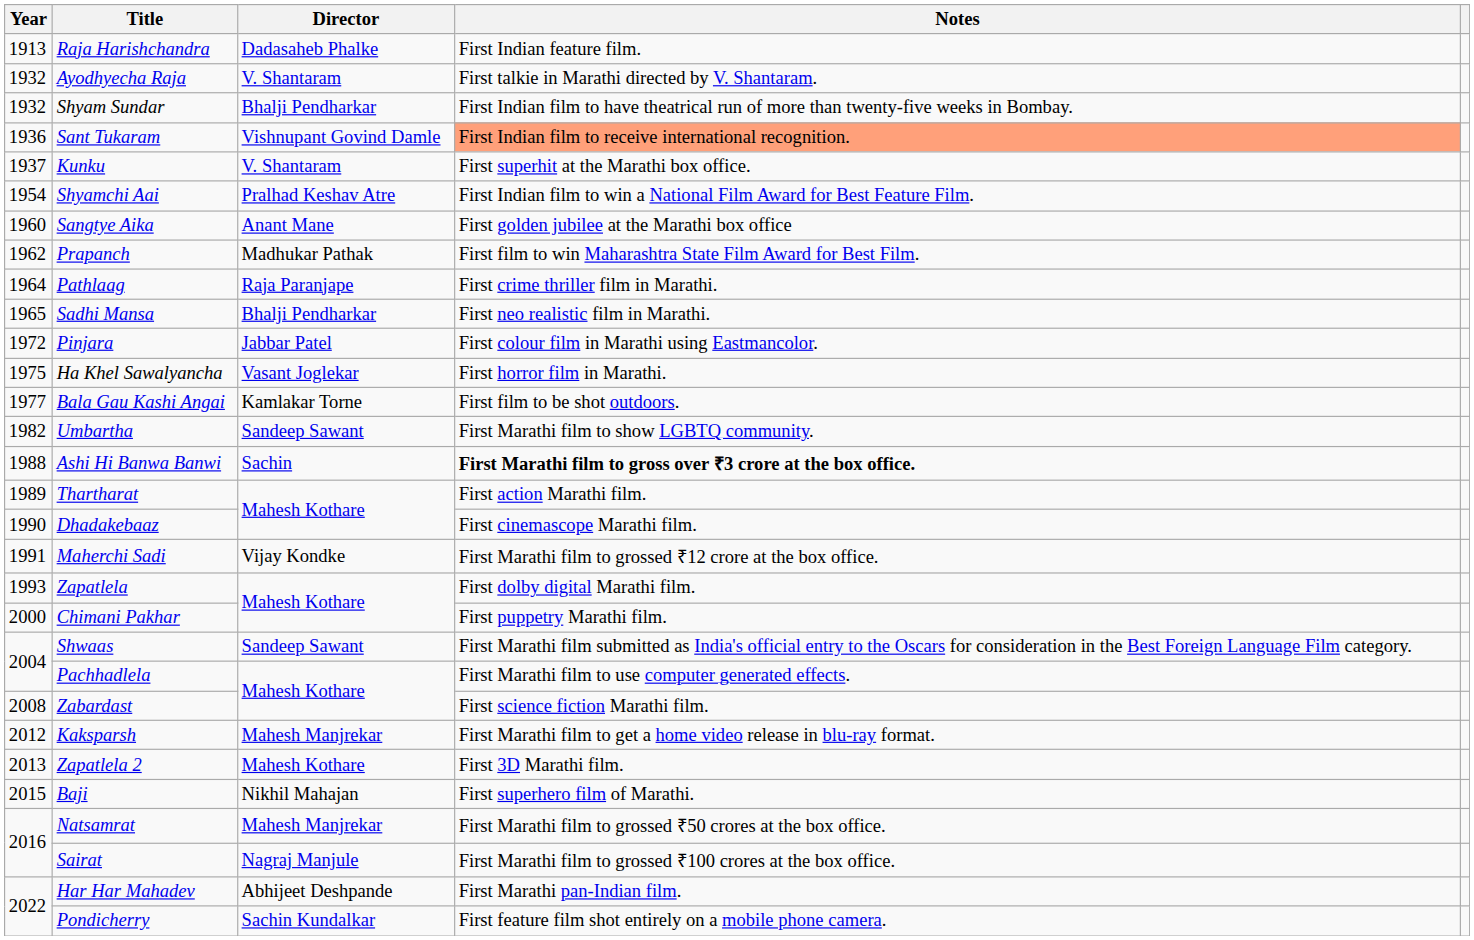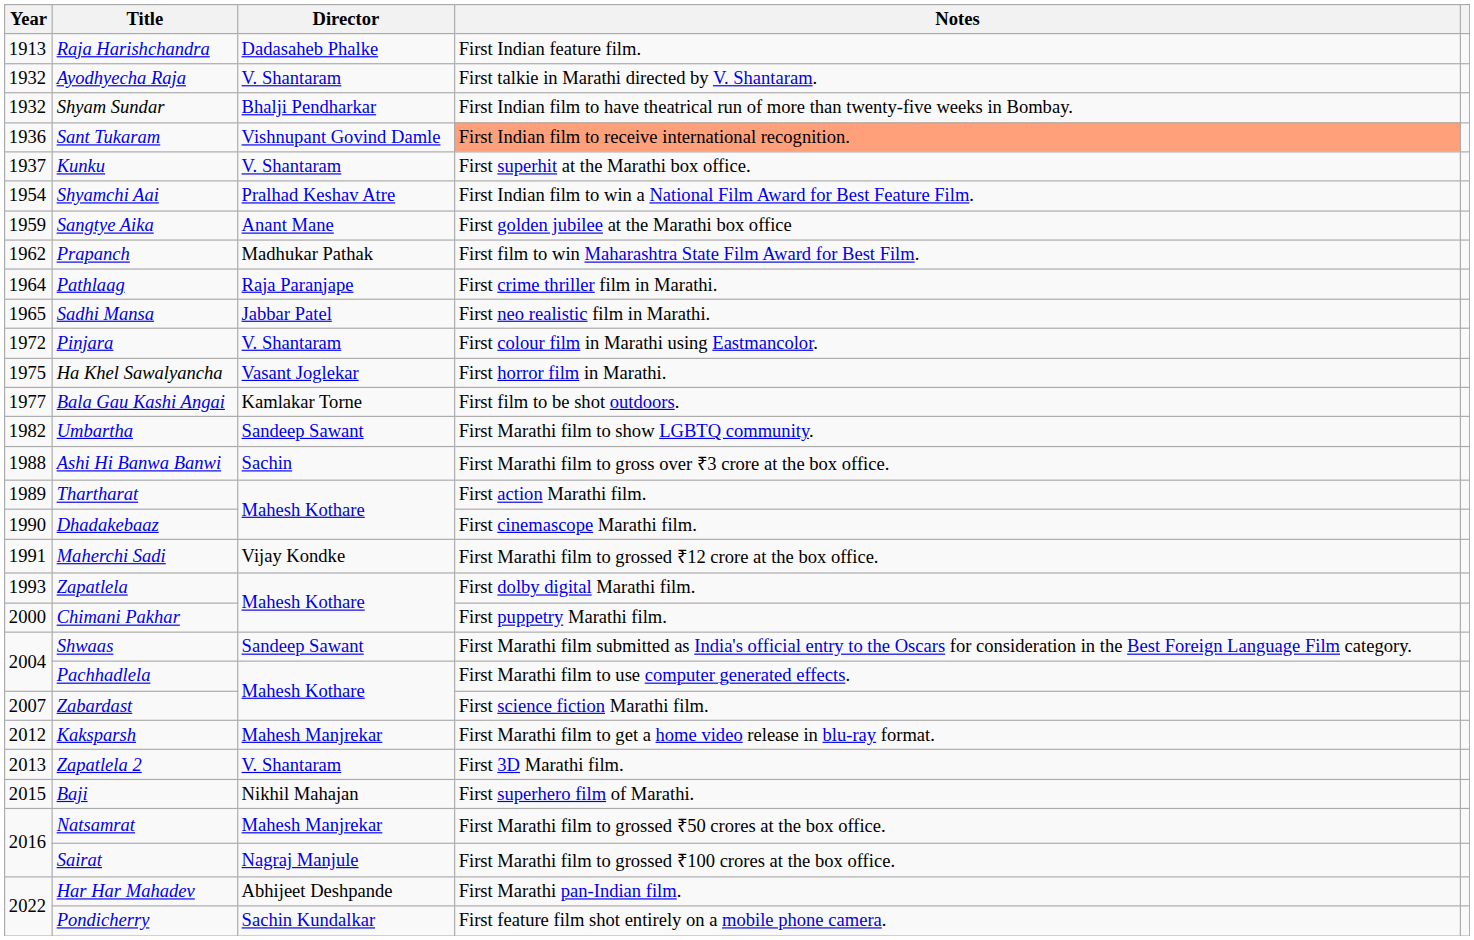 <table class="wikitable" width="100%">
 <tr>
 <th>Year</th>
 <th>Title</th>
 <th>Director</th>
 <th>Notes</th>
 <th></th>
 </tr>
 <tr>
 <td>1913</td>
 <td><em><a href='#'>Raja Harishchandra</a></em></td>
 <td><a href='#'>Dadasaheb Phalke</a></td>
 <td>First Indian feature film.</td>
 <td></td>
 </tr>
 <tr>
 <td>1932</td>
 <td><em><a href='#'>Ayodhyecha Raja</a></em></td>
 <td><a href='#'>V. Shantaram</a></td>
 <td>First talkie in Marathi directed by <a href='#'>V. Shantaram</a>.</td>
 <td></td>
 </tr>
 <tr>
 <td>1932</td>
 <td><em>Shyam Sundar</em></td>
 <td><a href='#'>Bhalji Pendharkar</a></td>
 <td>First Indian film to have theatrical run of more than twenty-five weeks in Bombay.</td>
 <td></td>
 </tr>
 <tr>
 <td>1936</td>
 <td><em><a href='#'>Sant Tukaram</a></em></td>
 <td><a href='#'>Vishnupant Govind Damle</a></td>
 <td style="background: lightsalmon;">First Indian film to receive international recognition.</td>
 <td></td>
 </tr>
 <tr>
 <td>1937</td>
 <td><em><a href='#'>Kunku</a></em></td>
 <td><a href='#'>V. Shantaram</a></td>
 <td>First <a href='#'>superhit</a> at the Marathi box office.</td>
 <td></td>
 </tr>
 <tr>
 <td>1954</td>
 <td><em><a href='#'>Shyamchi Aai</a></em></td>
 <td><a href='#'>Pralhad Keshav Atre</a></td>
 <td>First Indian film to win a <a href='#'>National Film Award for Best Feature Film</a>.</td>
 <td></td>
 </tr>
 <tr>
-<td>1960</td>
+<td>1959</td>
 <td><em><a href='#'>Sangtye Aika</a></em></td>
 <td><a href='#'>Anant Mane</a></td>
 <td>First <a href='#'>golden jubilee</a> at the Marathi box office</td>
 <td></td>
 </tr>
 <tr>
 <td>1962</td>
 <td><em><a href='#'>Prapanch</a></em></td>
 <td>Madhukar Pathak</td>
 <td>First film to win <a href='#'>Maharashtra State Film Award for Best Film</a>.</td>
 <td></td>
 </tr>
 <tr>
 <td>1964</td>
 <td><em><a href='#'>Pathlaag</a></em></td>
 <td><a href='#'>Raja Paranjape</a></td>
 <td>First <a href='#'>crime thriller</a> film in Marathi.</td>
 <td></td>
 </tr>
 <tr>
 <td>1965</td>
 <td><em><a href='#'>Sadhi Mansa</a></em></td>
-<td><a href='#'>Bhalji Pendharkar</a></td>
+<td><a href='#'>Jabbar Patel</a></td>
 <td>First <a href='#'>neo realistic</a> film in Marathi.</td>
 <td></td>
 </tr>
 <tr>
 <td>1972</td>
 <td><em><a href='#'>Pinjara</a></em></td>
-<td><a href='#'>Jabbar Patel</a></td>
+<td><a href='#'>V. Shantaram</a></td>
 <td>First <a href='#'>colour film</a> in Marathi using <a href='#'>Eastmancolor</a>.</td>
 <td></td>
 </tr>
 <tr>
 <td>1975</td>
 <td><em>Ha Khel Sawalyancha</em></td>
 <td><a href='#'>Vasant Joglekar</a></td>
 <td>First <a href='#'>horror film</a> in Marathi.</td>
 <td></td>
 </tr>
 <tr>
 <td>1977</td>
 <td><em><a href='#'>Bala Gau Kashi Angai</a></em></td>
 <td>Kamlakar Torne</td>
 <td>First film to be shot <a href='#'>outdoors</a>.</td>
 <td></td>
 </tr>
 <tr>
 <td>1982</td>
 <td><em><a href='#'>Umbartha</a></em></td>
 <td><a href='#'>Sandeep Sawant</a></td>
 <td>First Marathi film to show <a href='#'>LGBTQ community</a>.</td>
 <td></td>
 </tr>
 <tr>
 <td>1988</td>
 <td><em><a href='#'>Ashi Hi Banwa Banwi</a></em></td>
 <td><a href='#'>Sachin</a></td>
-<td><strong>First Marathi film to gross over ₹3 crore at the box office.</strong></td>
+<td>First Marathi film to gross over ₹3 crore at the box office.</td>
 <td></td>
 </tr>
 <tr>
 <td>1989</td>
 <td><em><a href='#'>Thartharat</a></em></td>
 <td rowspan="2"><a href='#'>Mahesh Kothare</a></td>
 <td>First <a href='#'>action</a> Marathi film.</td>
 <td></td>
 </tr>
 <tr>
 <td>1990</td>
 <td><em><a href='#'>Dhadakebaaz</a></em></td>
 <td>First <a href='#'>cinemascope</a> Marathi film.</td>
 <td></td>
 </tr>
 <tr>
 <td>1991</td>
 <td><em><a href='#'>Maherchi Sadi</a></em></td>
 <td>Vijay Kondke</td>
 <td>First Marathi film to grossed ₹12 crore at the box office.</td>
 <td></td>
 </tr>
 <tr>
 <td>1993</td>
 <td><em><a href='#'>Zapatlela</a></em></td>
 <td rowspan="2"><a href='#'>Mahesh Kothare</a></td>
 <td>First <a href='#'>dolby digital</a> Marathi film.</td>
 <td></td>
 </tr>
 <tr>
 <td>2000</td>
 <td><em><a href='#'>Chimani Pakhar</a></em></td>
 <td>First <a href='#'>puppetry</a> Marathi film.</td>
 <td></td>
 </tr>
 <tr>
 <td rowspan="2">2004</td>
 <td><em><a href='#'>Shwaas</a></em></td>
 <td><a href='#'>Sandeep Sawant</a></td>
 <td>First Marathi film submitted as <a href='#'>India's official entry to the Oscars</a> for consideration in the <a href='#'>Best Foreign Language Film</a> category.</td>
 <td></td>
 </tr>
 <tr>
 <td><em><a href='#'>Pachhadlela</a></em></td>
 <td rowspan="2"><a href='#'>Mahesh Kothare</a></td>
 <td>First Marathi film to use <a href='#'>computer generated effects</a>.</td>
 <td></td>
 </tr>
 <tr>
-<td>2008</td>
+<td>2007</td>
 <td><em><a href='#'>Zabardast</a></em></td>
 <td>First <a href='#'>science fiction</a> Marathi film.</td>
 <td></td>
 </tr>
 <tr>
 <td>2012</td>
 <td><em><a href='#'>Kaksparsh</a></em></td>
 <td><a href='#'>Mahesh Manjrekar</a></td>
 <td>First Marathi film to get a <a href='#'>home video</a> release in <a href='#'>blu-ray</a> format.</td>
 <td></td>
 </tr>
 <tr>
 <td>2013</td>
 <td><em><a href='#'>Zapatlela 2</a></em></td>
-<td><a href='#'>Mahesh Kothare</a></td>
+<td><a href='#'>V. Shantaram</a></td>
 <td>First <a href='#'>3D</a> Marathi film.</td>
 <td></td>
 </tr>
 <tr>
 <td>2015</td>
 <td><em><a href='#'>Baji</a></em></td>
 <td>Nikhil Mahajan</td>
 <td>First <a href='#'>superhero film</a> of Marathi.</td>
 <td></td>
 </tr>
 <tr>
 <td rowspan="2">2016</td>
 <td><em><a href='#'>Natsamrat</a></em></td>
 <td><a href='#'>Mahesh Manjrekar</a></td>
 <td>First Marathi film to grossed ₹50 crores at the box office.</td>
 <td></td>
 </tr>
 <tr>
 <td><em><a href='#'>Sairat</a></em></td>
 <td><a href='#'>Nagraj Manjule</a></td>
 <td>First Marathi film to grossed ₹100 crores at the box office.</td>
 <td></td>
 </tr>
 <tr>
 <td rowspan="2">2022</td>
 <td><a href='#'><em>Har Har Mahadev</em></a></td>
 <td>Abhijeet Deshpande</td>
 <td>First Marathi <a href='#'>pan-Indian film</a>.</td>
 <td></td>
 </tr>
 <tr>
 <td><em><a href='#'>Pondicherry</a></em></td>
 <td><a href='#'>Sachin Kundalkar</a></td>
 <td>First feature film shot entirely on a <a href='#'>mobile phone camera</a>.</td>
 <td></td>
 </tr>
 </table>
